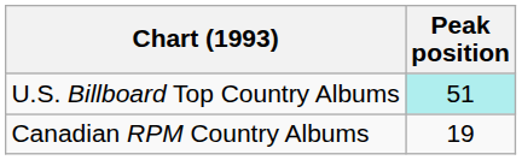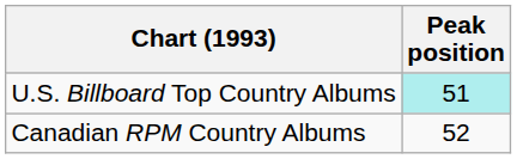 <table class="wikitable">
 <tr>
 <th>Chart (1993)</th>
 <th>Peak<br>position</th>
 </tr>
 <tr>
 <td>U.S. <em>Billboard</em> Top Country Albums</td>
 <td align="center" style="background: paleturquoise;">51</td>
 </tr>
 <tr>
 <td>Canadian <em>RPM</em> Country Albums</td>
-<td align="center">19</td>
+<td align="center">52</td>
 </tr>
 </table>
